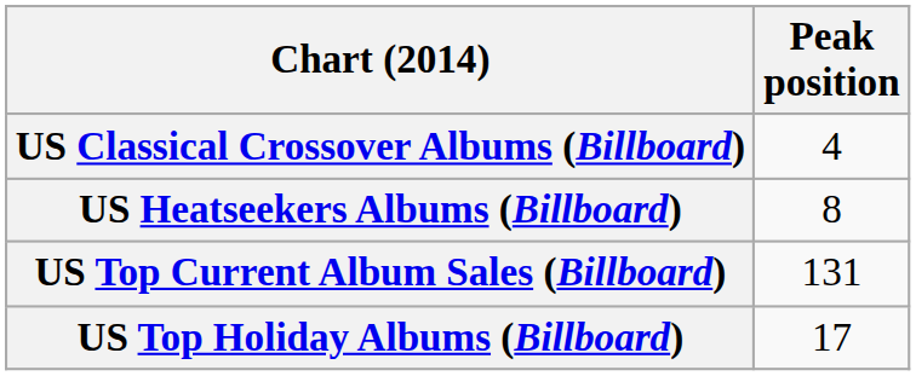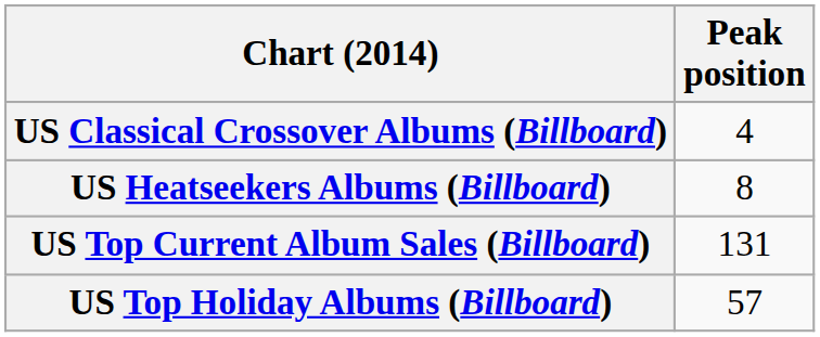 <table class="wikitable sortable plainrowheaders" style="text-align:center">
 <tr>
 <th scope="col">Chart (2014)</th>
 <th scope="col">Peak<br>position</th>
 </tr>
 <tr>
 <th scope="row">US <a href='#'>Classical Crossover Albums</a> (<em><a href='#'>Billboard</a></em>)</th>
 <td>4</td>
 </tr>
 <tr>
 <th scope="row">US <a href='#'>Heatseekers Albums</a> (<em><a href='#'>Billboard</a></em>)</th>
 <td>8</td>
 </tr>
 <tr>
 <th scope="row">US <a href='#'>Top Current Album Sales</a> (<em><a href='#'>Billboard</a></em>)</th>
 <td>131</td>
 </tr>
 <tr>
 <th scope="row">US <a href='#'>Top Holiday Albums</a> (<em><a href='#'>Billboard</a></em>)</th>
-<td>17</td>
+<td>57</td>
 </tr>
 </table>
